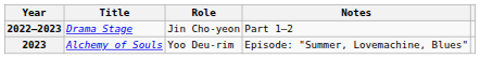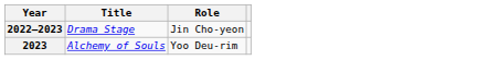 <table class="wikitable plainrowheaders sortable">
 <tr>
 <th scope="col">Year</th>
 <th scope="col">Title</th>
 <th scope="col">Role</th>
-<th scope="col">Notes</th>
 <th scope="col" class="unsortable"></th>
 </tr>
 <tr>
 <th scope="row">2022–2023</th>
 <td><em><a href='#'>Drama Stage</a></em></td>
 <td>Jin Cho-yeon</td>
-<td>Part 1–2</td>
 <td style="text-align:center"></td>
 </tr>
 <tr>
 <th scope="row">2023</th>
 <td><em><a href='#'>Alchemy of Souls</a></em></td>
 <td>Yoo Deu-rim</td>
-<td>Episode: "Summer, Lovemachine, Blues"</td>
 <td style="text-align:center"></td>
 </tr>
 </table>
